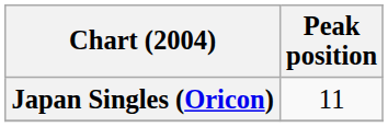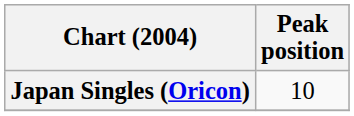 <table class="wikitable plainrowheaders" style="text-align:center">
 <tr>
 <th scope="col">Chart (2004)</th>
 <th scope="col">Peak<br>position</th>
 </tr>
 <tr>
 <th scope="row">Japan Singles (<a href='#'>Oricon</a>)</th>
-<td>11</td>
+<td>10</td>
 </tr>
 <tr>
 </tr>
 </table>
